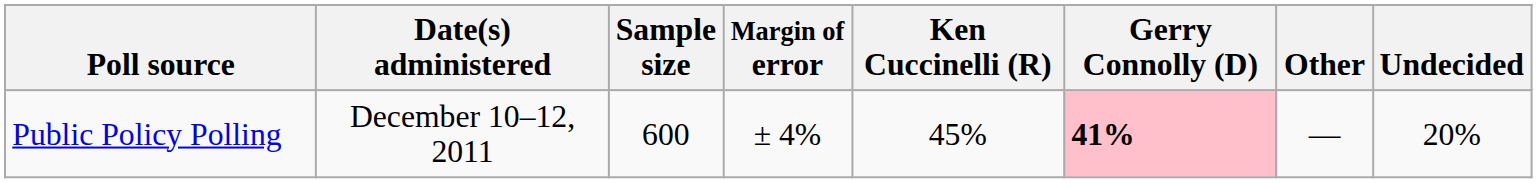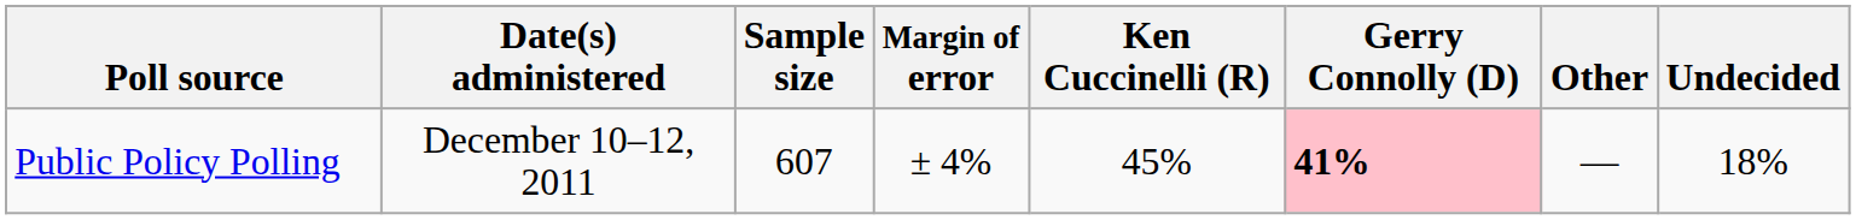 <table class="wikitable">
 <tr valign= bottom>
 <th style="width:150px;">Poll source</th>
 <th style="width:140px;">Date(s)<br>administered</th>
 <th class=small>Sample<br>size</th>
 <th><small>Margin of</small><br>error</th>
 <th style="width:100px;">Ken<br>Cuccinelli (R)</th>
 <th style="width:100px;">Gerry<br>Connolly (D)</th>
 <th>Other</th>
 <th>Undecided</th>
 </tr>
 <tr>
 <td><a href='#'>Public Policy Polling</a></td>
 <td align=center>December 10–12, 2011</td>
-<td align=center>600</td>
+<td align=center>607</td>
 <td align=center>± 4%</td>
 <td align=center>45%</td>
 <td style="background: pink;"><strong>41%</strong></td>
 <td align=center>—</td>
-<td align=center>20%</td>
+<td align=center>18%</td>
 </tr>
 </table>
